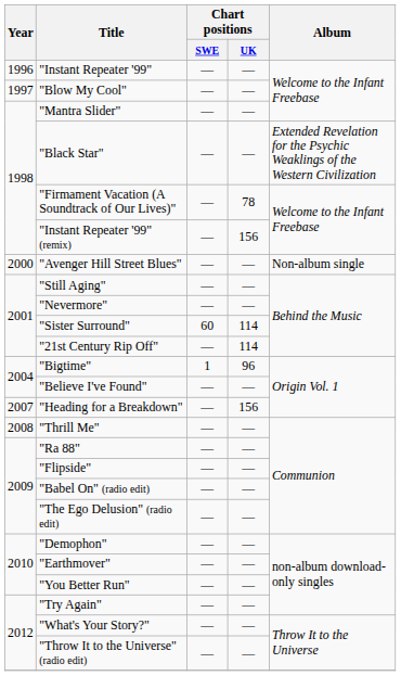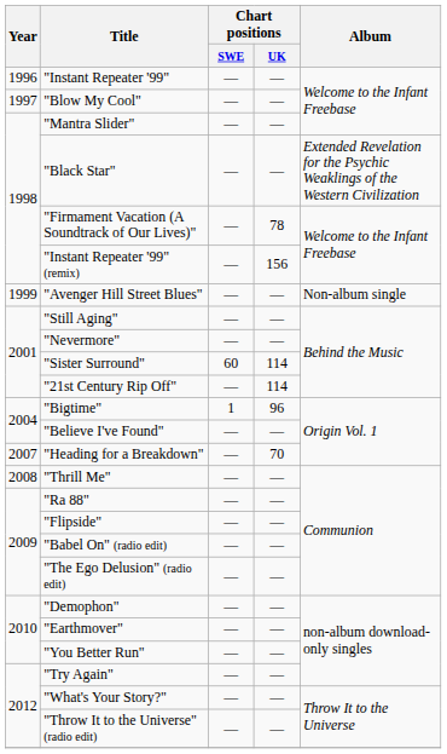 <table class="wikitable">
 <tr>
 <th rowspan="2">Year</th>
 <th rowspan="2" width="180">Title</th>
 <th colspan="2">Chart positions</th>
 <th rowspan="2" width="150">Album</th>
 </tr>
 <tr>
 <th width="44"><small><a href='#'>SWE</a></small><br></th>
 <th width="44"><small><a href='#'>UK</a></small><br></th>
 </tr>
 <tr>
 <td>1996</td>
 <td>"Instant Repeater '99"</td>
 <td align="center">—</td>
 <td align="center">—</td>
 <td rowspan="3"><em>Welcome to the Infant Freebase</em></td>
 </tr>
 <tr>
 <td>1997</td>
 <td>"Blow My Cool"</td>
 <td align="center">—</td>
 <td align="center">—</td>
 </tr>
 <tr>
 <td rowspan="4">1998</td>
 <td>"Mantra Slider"</td>
 <td align="center">—</td>
 <td align="center">—</td>
 </tr>
 <tr>
 <td>"Black Star"</td>
 <td align="center">—</td>
 <td align="center">—</td>
 <td><em>Extended Revelation for the Psychic Weaklings of the Western Civilization</em></td>
 </tr>
 <tr>
 <td>"Firmament Vacation (A Soundtrack of Our Lives)"</td>
 <td align="center">—</td>
 <td align="center">78</td>
 <td rowspan="2"><em>Welcome to the Infant Freebase</em></td>
 </tr>
 <tr>
 <td>"Instant Repeater '99" <small>(remix)</small></td>
 <td align="center">—</td>
 <td align="center">156</td>
 </tr>
 <tr>
-<td>2000</td>
+<td>1999</td>
 <td>"Avenger Hill Street Blues"</td>
 <td align="center">—</td>
 <td align="center">—</td>
 <td>Non-album single</td>
 </tr>
 <tr>
 <td rowspan="4">2001</td>
 <td>"Still Aging"</td>
 <td align="center">—</td>
 <td align="center">—</td>
 <td rowspan="4"><em>Behind the Music</em></td>
 </tr>
 <tr>
 <td>"Nevermore"</td>
 <td align="center">—</td>
 <td align="center">—</td>
 </tr>
 <tr>
 <td>"Sister Surround"</td>
 <td align="center">60</td>
 <td align="center">114</td>
 </tr>
 <tr>
 <td>"21st Century Rip Off"</td>
 <td align="center">—</td>
 <td align="center">114</td>
 </tr>
 <tr>
 <td rowspan="2">2004</td>
 <td>"Bigtime"</td>
 <td align="center">1</td>
 <td align="center">96</td>
 <td rowspan="3"><em>Origin Vol. 1 </em></td>
 </tr>
 <tr>
 <td>"Believe I've Found"</td>
 <td align="center">—</td>
 <td align="center">—</td>
 </tr>
 <tr>
 <td>2007</td>
 <td>"Heading for a Breakdown"</td>
 <td align="center">—</td>
-<td align="center">156</td>
+<td align="center">70</td>
 </tr>
 <tr>
 <td>2008</td>
 <td>"Thrill Me"</td>
 <td align="center">—</td>
 <td align="center">—</td>
 <td rowspan="5"><em>Communion</em></td>
 </tr>
 <tr>
 <td rowspan="4">2009</td>
 <td>"Ra 88"</td>
 <td align="center">—</td>
 <td align="center">—</td>
 </tr>
 <tr>
 <td>"Flipside"</td>
 <td align="center">—</td>
 <td align="center">—</td>
 </tr>
 <tr>
 <td>"Babel On" <small>(radio edit)</small></td>
 <td align="center">—</td>
 <td align="center">—</td>
 </tr>
 <tr>
 <td>"The Ego Delusion" <small>(radio edit)</small></td>
 <td align="center">—</td>
 <td align="center">—</td>
 </tr>
 <tr>
 <td rowspan="3">2010</td>
 <td>"Demophon"</td>
 <td align="center">—</td>
 <td align="center">—</td>
 <td rowspan="4">non-album download-only singles</td>
 </tr>
 <tr>
 <td>"Earthmover"</td>
 <td align="center">—</td>
 <td align="center">—</td>
 </tr>
 <tr>
 <td>"You Better Run"</td>
 <td align="center">—</td>
 <td align="center">—</td>
 </tr>
 <tr>
 <td rowspan="3">2012</td>
 <td>"Try Again"</td>
 <td align="center">—</td>
 <td align="center">—</td>
 </tr>
 <tr>
 <td>"What's Your Story?"</td>
 <td align="center">—</td>
 <td align="center">—</td>
 <td rowspan="2"><em>Throw It to the Universe</em></td>
 </tr>
 <tr>
 <td>"Throw It to the Universe" <small>(radio edit)</small></td>
 <td align="center">—</td>
 <td align="center">—</td>
 </tr>
 <tr>
 </tr>
 </table>
